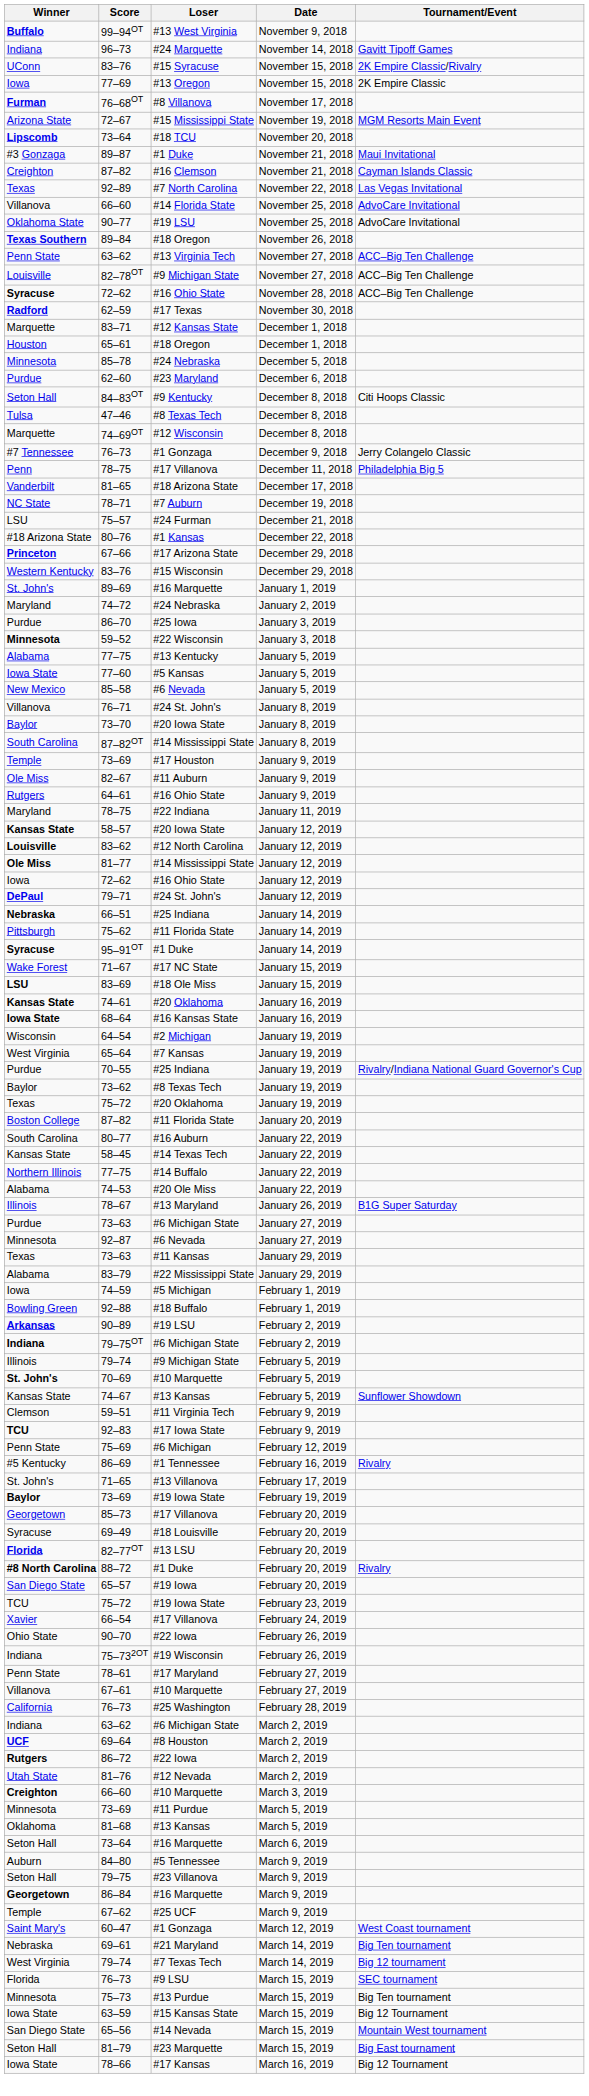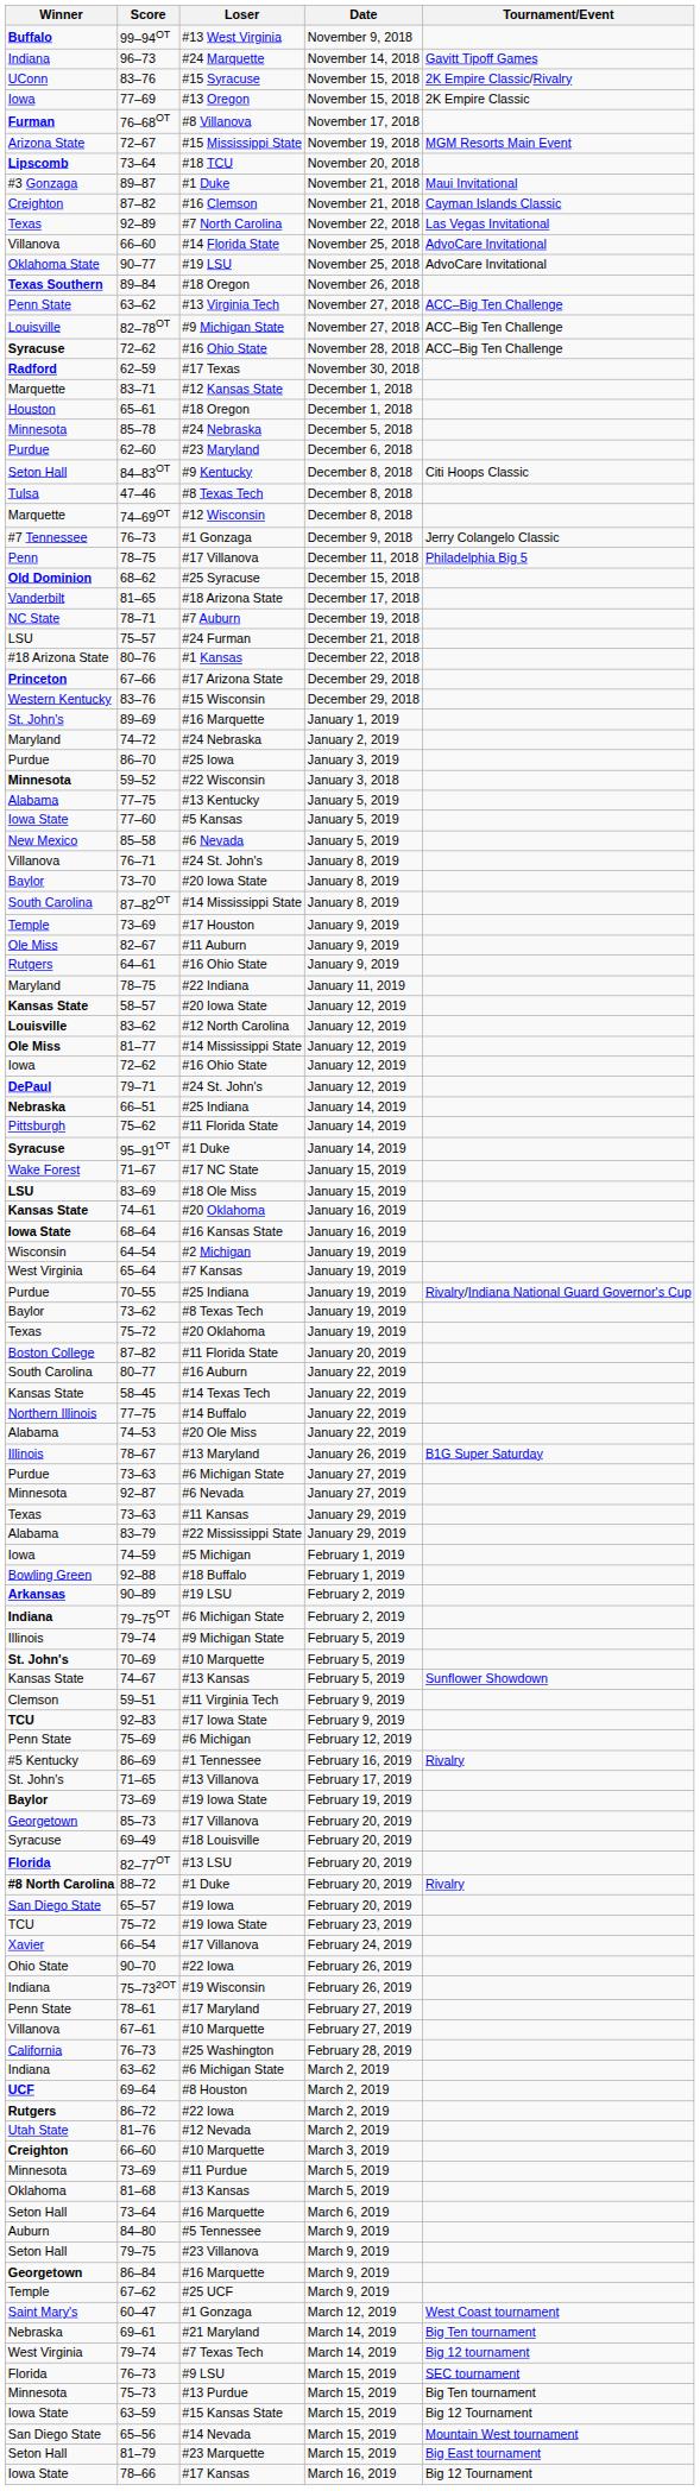 <table class="wikitable sortable">
 <tr>
 <th>Winner</th>
 <th>Score</th>
 <th>Loser</th>
 <th>Date</th>
 <th>Tournament/Event</th>
 </tr>
 <tr>
 <td><strong><a href='#'>Buffalo</a></strong></td>
 <td>99–94<sup>OT</sup></td>
 <td>#13 <a href='#'>West Virginia</a></td>
 <td>November 9, 2018</td>
 <td></td>
 </tr>
 <tr>
 <td><a href='#'>Indiana</a></td>
 <td>96–73</td>
 <td>#24 <a href='#'>Marquette</a></td>
 <td>November 14, 2018</td>
 <td><a href='#'>Gavitt Tipoff Games</a></td>
 </tr>
 <tr>
 <td><a href='#'>UConn</a></td>
 <td>83–76</td>
 <td>#15 <a href='#'>Syracuse</a></td>
 <td>November 15, 2018</td>
 <td><a href='#'>2K Empire Classic</a>/<a href='#'>Rivalry</a></td>
 </tr>
 <tr>
 <td><a href='#'>Iowa</a></td>
 <td>77–69</td>
 <td>#13 <a href='#'>Oregon</a></td>
 <td>November 15, 2018</td>
 <td>2K Empire Classic</td>
 </tr>
 <tr>
 <td><strong><a href='#'>Furman</a></strong></td>
 <td>76–68<sup>OT</sup></td>
 <td>#8 <a href='#'>Villanova</a></td>
 <td>November 17, 2018</td>
 <td></td>
 </tr>
 <tr>
 <td><a href='#'>Arizona State</a></td>
 <td>72–67</td>
 <td>#15 <a href='#'>Mississippi State</a></td>
 <td>November 19, 2018</td>
 <td><a href='#'>MGM Resorts Main Event</a></td>
 </tr>
 <tr>
 <td><strong><a href='#'>Lipscomb</a></strong></td>
 <td>73–64</td>
 <td>#18 <a href='#'>TCU</a></td>
 <td>November 20, 2018</td>
 <td></td>
 </tr>
 <tr>
 <td>#3 <a href='#'>Gonzaga</a></td>
 <td>89–87</td>
 <td>#1 <a href='#'>Duke</a></td>
 <td>November 21, 2018</td>
 <td><a href='#'>Maui Invitational</a></td>
 </tr>
 <tr>
 <td><a href='#'>Creighton</a></td>
 <td>87–82</td>
 <td>#16 <a href='#'>Clemson</a></td>
 <td>November 21, 2018</td>
 <td><a href='#'>Cayman Islands Classic</a></td>
 </tr>
 <tr>
 <td><a href='#'>Texas</a></td>
 <td>92–89</td>
 <td>#7 <a href='#'>North Carolina</a></td>
 <td>November 22, 2018</td>
 <td><a href='#'>Las Vegas Invitational</a></td>
 </tr>
 <tr>
 <td>Villanova</td>
 <td>66–60</td>
 <td>#14 <a href='#'>Florida State</a></td>
 <td>November 25, 2018</td>
 <td><a href='#'>AdvoCare Invitational</a></td>
 </tr>
 <tr>
 <td><a href='#'>Oklahoma State</a></td>
 <td>90–77</td>
 <td>#19 <a href='#'>LSU</a></td>
 <td>November 25, 2018</td>
 <td>AdvoCare Invitational</td>
 </tr>
 <tr>
 <td><strong><a href='#'>Texas Southern</a></strong></td>
 <td>89–84</td>
 <td>#18 Oregon</td>
 <td>November 26, 2018</td>
 <td></td>
 </tr>
 <tr>
 <td><a href='#'>Penn State</a></td>
 <td>63–62</td>
 <td>#13 <a href='#'>Virginia Tech</a></td>
 <td>November 27, 2018</td>
 <td><a href='#'>ACC–Big Ten Challenge</a></td>
 </tr>
 <tr>
 <td><a href='#'>Louisville</a></td>
 <td>82–78<sup>OT</sup></td>
 <td>#9 <a href='#'>Michigan State</a></td>
 <td>November 27, 2018</td>
 <td>ACC–Big Ten Challenge</td>
 </tr>
 <tr>
 <td><strong>Syracuse</strong></td>
 <td>72–62</td>
 <td>#16 <a href='#'>Ohio State</a></td>
 <td>November 28, 2018</td>
 <td>ACC–Big Ten Challenge</td>
 </tr>
 <tr>
 <td><strong><a href='#'>Radford</a></strong></td>
 <td>62–59</td>
 <td>#17 Texas</td>
 <td>November 30, 2018</td>
 <td></td>
 </tr>
 <tr>
 <td>Marquette</td>
 <td>83–71</td>
 <td>#12 <a href='#'>Kansas State</a></td>
 <td>December 1, 2018</td>
 <td></td>
 </tr>
 <tr>
 <td><a href='#'>Houston</a></td>
 <td>65–61</td>
 <td>#18 Oregon</td>
 <td>December 1, 2018</td>
 <td></td>
 </tr>
 <tr>
 <td><a href='#'>Minnesota</a></td>
 <td>85–78</td>
 <td>#24 <a href='#'>Nebraska</a></td>
 <td>December 5, 2018</td>
 <td></td>
 </tr>
 <tr>
 <td><a href='#'>Purdue</a></td>
 <td>62–60</td>
 <td>#23 <a href='#'>Maryland</a></td>
 <td>December 6, 2018</td>
 <td></td>
 </tr>
 <tr>
 <td><a href='#'>Seton Hall</a></td>
 <td>84–83<sup>OT</sup></td>
 <td>#9 <a href='#'>Kentucky</a></td>
 <td>December 8, 2018</td>
 <td>Citi Hoops Classic</td>
 </tr>
 <tr>
 <td><a href='#'>Tulsa</a></td>
 <td>47–46</td>
 <td>#8 <a href='#'>Texas Tech</a></td>
 <td>December 8, 2018</td>
 <td></td>
 </tr>
 <tr>
 <td>Marquette</td>
 <td>74–69<sup>OT</sup></td>
 <td>#12 <a href='#'>Wisconsin</a></td>
 <td>December 8, 2018</td>
 <td></td>
 </tr>
 <tr>
 <td>#7 <a href='#'>Tennessee</a></td>
 <td>76–73</td>
 <td>#1 Gonzaga</td>
 <td>December 9, 2018</td>
 <td>Jerry Colangelo Classic</td>
 </tr>
 <tr>
 <td><a href='#'>Penn</a></td>
 <td>78–75</td>
 <td>#17 Villanova</td>
 <td>December 11, 2018</td>
 <td><a href='#'>Philadelphia Big 5</a></td>
+</tr>
+<tr>
+<td><strong><a href='#'>Old Dominion</a> </strong></td>
+<td>68–62</td>
+<td>#25 Syracuse</td>
+<td>December 15, 2018</td>
+<td></td>
 </tr>
 <tr>
 <td><a href='#'>Vanderbilt</a></td>
 <td>81–65</td>
 <td>#18 Arizona State</td>
 <td>December 17, 2018</td>
 <td></td>
 </tr>
 <tr>
 <td><a href='#'>NC State</a></td>
 <td>78–71</td>
 <td>#7 <a href='#'>Auburn</a></td>
 <td>December 19, 2018</td>
 <td></td>
 </tr>
 <tr>
 <td>LSU</td>
 <td>75–57</td>
 <td>#24 Furman</td>
 <td>December 21, 2018</td>
 <td></td>
 </tr>
 <tr>
 <td>#18 Arizona State</td>
 <td>80–76</td>
 <td>#1 <a href='#'>Kansas</a></td>
 <td>December 22, 2018</td>
 <td></td>
 </tr>
 <tr>
 <td><strong><a href='#'>Princeton</a></strong></td>
 <td>67–66</td>
 <td>#17 Arizona State</td>
 <td>December 29, 2018</td>
 <td></td>
 </tr>
 <tr>
 <td><a href='#'>Western Kentucky</a></td>
 <td>83–76</td>
 <td>#15 Wisconsin</td>
 <td>December 29, 2018</td>
 <td></td>
 </tr>
 <tr>
 <td><a href='#'>St. John's</a></td>
 <td>89–69</td>
 <td>#16 Marquette</td>
 <td>January 1, 2019</td>
 <td></td>
 </tr>
 <tr>
 <td>Maryland</td>
 <td>74–72</td>
 <td>#24 Nebraska</td>
 <td>January 2, 2019</td>
 <td></td>
 </tr>
 <tr>
 <td>Purdue</td>
 <td>86–70</td>
 <td>#25 Iowa</td>
 <td>January 3, 2019</td>
 <td></td>
 </tr>
 <tr>
 <td><strong>Minnesota</strong></td>
 <td>59–52</td>
 <td>#22 Wisconsin</td>
 <td>January 3, 2018</td>
 <td></td>
 </tr>
 <tr>
 <td><a href='#'>Alabama</a></td>
 <td>77–75</td>
 <td>#13 Kentucky</td>
 <td>January 5, 2019</td>
 <td></td>
 </tr>
 <tr>
 <td><a href='#'>Iowa State</a></td>
 <td>77–60</td>
 <td>#5 Kansas</td>
 <td>January 5, 2019</td>
 <td></td>
 </tr>
 <tr>
 <td><a href='#'>New Mexico</a></td>
 <td>85–58</td>
 <td>#6 <a href='#'>Nevada</a></td>
 <td>January 5, 2019</td>
 <td></td>
 </tr>
 <tr>
 <td>Villanova</td>
 <td>76–71</td>
 <td>#24 St. John's</td>
 <td>January 8, 2019</td>
 <td></td>
 </tr>
 <tr>
 <td><a href='#'>Baylor</a></td>
 <td>73–70</td>
 <td>#20 Iowa State</td>
 <td>January 8, 2019</td>
 <td></td>
 </tr>
 <tr>
 <td><a href='#'>South Carolina</a></td>
 <td>87–82<sup>OT</sup></td>
 <td>#14 Mississippi State</td>
 <td>January 8, 2019</td>
 <td></td>
 </tr>
 <tr>
 <td><a href='#'>Temple</a></td>
 <td>73–69</td>
 <td>#17 Houston</td>
 <td>January 9, 2019</td>
 <td></td>
 </tr>
 <tr>
 <td><a href='#'>Ole Miss</a></td>
 <td>82–67</td>
 <td>#11 Auburn</td>
 <td>January 9, 2019</td>
 <td></td>
 </tr>
 <tr>
 <td><a href='#'>Rutgers</a></td>
 <td>64–61</td>
 <td>#16 Ohio State</td>
 <td>January 9, 2019</td>
 <td></td>
 </tr>
 <tr>
 <td>Maryland</td>
 <td>78–75</td>
 <td>#22 Indiana</td>
 <td>January 11, 2019</td>
 <td></td>
 </tr>
 <tr>
 <td><strong>Kansas State</strong></td>
 <td>58–57</td>
 <td>#20 Iowa State</td>
 <td>January 12, 2019</td>
 <td></td>
 </tr>
 <tr>
 <td><strong>Louisville</strong></td>
 <td>83–62</td>
 <td>#12 North Carolina</td>
 <td>January 12, 2019</td>
 <td></td>
 </tr>
 <tr>
 <td><strong>Ole Miss</strong></td>
 <td>81–77</td>
 <td>#14 Mississippi State</td>
 <td>January 12, 2019</td>
 <td></td>
 </tr>
 <tr>
 <td>Iowa</td>
 <td>72–62</td>
 <td>#16 Ohio State</td>
 <td>January 12, 2019</td>
 <td></td>
 </tr>
 <tr>
 <td><strong><a href='#'>DePaul</a></strong></td>
 <td>79–71</td>
 <td>#24 St. John's</td>
 <td>January 12, 2019</td>
 <td></td>
 </tr>
 <tr>
 <td><strong>Nebraska</strong></td>
 <td>66–51</td>
 <td>#25 Indiana</td>
 <td>January 14, 2019</td>
 <td></td>
 </tr>
 <tr>
 <td><a href='#'>Pittsburgh</a></td>
 <td>75–62</td>
 <td>#11 Florida State</td>
 <td>January 14, 2019</td>
 <td></td>
 </tr>
 <tr>
 <td><strong>Syracuse</strong></td>
 <td>95–91<sup>OT</sup></td>
 <td>#1 Duke</td>
 <td>January 14, 2019</td>
 <td></td>
 </tr>
 <tr>
 <td><a href='#'>Wake Forest</a></td>
 <td>71–67</td>
 <td>#17 NC State</td>
 <td>January 15, 2019</td>
 <td></td>
 </tr>
 <tr>
 <td><strong>LSU</strong></td>
 <td>83–69</td>
 <td>#18 Ole Miss</td>
 <td>January 15, 2019</td>
 <td></td>
 </tr>
 <tr>
 <td><strong>Kansas State</strong></td>
 <td>74–61</td>
 <td>#20 <a href='#'>Oklahoma</a></td>
 <td>January 16, 2019</td>
 <td></td>
 </tr>
 <tr>
 <td><strong>Iowa State</strong></td>
 <td>68–64</td>
 <td>#16 Kansas State</td>
 <td>January 16, 2019</td>
 <td></td>
 </tr>
 <tr>
 <td>Wisconsin</td>
 <td>64–54</td>
 <td>#2 <a href='#'>Michigan</a></td>
 <td>January 19, 2019</td>
 <td></td>
 </tr>
 <tr>
 <td>West Virginia</td>
 <td>65–64</td>
 <td>#7 Kansas</td>
 <td>January 19, 2019</td>
 <td></td>
 </tr>
 <tr>
 <td>Purdue</td>
 <td>70–55</td>
 <td>#25 Indiana</td>
 <td>January 19, 2019</td>
 <td><a href='#'>Rivalry</a>/<a href='#'>Indiana National Guard Governor's Cup</a></td>
 </tr>
 <tr>
 <td>Baylor</td>
 <td>73–62</td>
 <td>#8 Texas Tech</td>
 <td>January 19, 2019</td>
 <td></td>
 </tr>
 <tr>
 <td>Texas</td>
 <td>75–72</td>
 <td>#20 Oklahoma</td>
 <td>January 19, 2019</td>
 <td></td>
 </tr>
 <tr>
 <td><a href='#'>Boston College</a></td>
 <td>87–82</td>
 <td>#11 Florida State</td>
 <td>January 20, 2019</td>
 <td></td>
 </tr>
 <tr>
 <td>South Carolina</td>
 <td>80–77</td>
 <td>#16 Auburn</td>
 <td>January 22, 2019</td>
 <td></td>
 </tr>
 <tr>
 <td>Kansas State</td>
 <td>58–45</td>
 <td>#14 Texas Tech</td>
 <td>January 22, 2019</td>
 <td></td>
 </tr>
 <tr>
 <td><a href='#'>Northern Illinois</a></td>
 <td>77–75</td>
 <td>#14 Buffalo</td>
 <td>January 22, 2019</td>
 <td></td>
 </tr>
 <tr>
 <td>Alabama</td>
 <td>74–53</td>
 <td>#20 Ole Miss</td>
 <td>January 22, 2019</td>
 <td></td>
 </tr>
 <tr>
 <td><a href='#'>Illinois</a></td>
 <td>78–67</td>
 <td>#13 Maryland</td>
 <td>January 26, 2019</td>
 <td><a href='#'>B1G Super Saturday</a></td>
 </tr>
 <tr>
 <td>Purdue</td>
 <td>73–63</td>
 <td>#6 Michigan State</td>
 <td>January 27, 2019</td>
 <td></td>
 </tr>
 <tr>
 <td>Minnesota</td>
 <td>92–87</td>
 <td>#6 Nevada</td>
 <td>January 27, 2019</td>
 <td></td>
 </tr>
 <tr>
 <td>Texas</td>
 <td>73–63</td>
 <td>#11 Kansas</td>
 <td>January 29, 2019</td>
 <td></td>
 </tr>
 <tr>
 <td>Alabama</td>
 <td>83–79</td>
 <td>#22 Mississippi State</td>
 <td>January 29, 2019</td>
 <td></td>
 </tr>
 <tr>
 <td>Iowa</td>
 <td>74–59</td>
 <td>#5 Michigan</td>
 <td>February 1, 2019</td>
 <td></td>
 </tr>
 <tr>
 <td><a href='#'>Bowling Green</a></td>
 <td>92–88</td>
 <td>#18 Buffalo</td>
 <td>February 1, 2019</td>
 <td></td>
 </tr>
 <tr>
 <td><strong><a href='#'>Arkansas</a></strong></td>
 <td>90–89</td>
 <td>#19 LSU</td>
 <td>February 2, 2019</td>
 <td></td>
 </tr>
 <tr>
 <td><strong>Indiana</strong></td>
 <td>79–75<sup>OT</sup></td>
 <td>#6 Michigan State</td>
 <td>February 2, 2019</td>
 <td></td>
 </tr>
 <tr>
 <td>Illinois</td>
 <td>79–74</td>
 <td>#9 Michigan State</td>
 <td>February 5, 2019</td>
 <td></td>
 </tr>
 <tr>
 <td><strong>St. John's</strong></td>
 <td>70–69</td>
 <td>#10 Marquette</td>
 <td>February 5, 2019</td>
 <td></td>
 </tr>
 <tr>
 <td>Kansas State</td>
 <td>74–67</td>
 <td>#13 Kansas</td>
 <td>February 5, 2019</td>
 <td><a href='#'>Sunflower Showdown</a></td>
 </tr>
 <tr>
 <td>Clemson</td>
 <td>59–51</td>
 <td>#11 Virginia Tech</td>
 <td>February 9, 2019</td>
 <td></td>
 </tr>
 <tr>
 <td><strong>TCU</strong></td>
 <td>92–83</td>
 <td>#17 Iowa State</td>
 <td>February 9, 2019</td>
 <td></td>
 </tr>
 <tr>
 <td>Penn State</td>
 <td>75–69</td>
 <td>#6 Michigan</td>
 <td>February 12, 2019</td>
 <td></td>
 </tr>
 <tr>
 <td>#5 Kentucky</td>
 <td>86–69</td>
 <td>#1 Tennessee</td>
 <td>February 16, 2019</td>
 <td><a href='#'>Rivalry</a></td>
 </tr>
 <tr>
 <td>St. John's</td>
 <td>71–65</td>
 <td>#13 Villanova</td>
 <td>February 17, 2019</td>
 <td></td>
 </tr>
 <tr>
 <td><strong>Baylor</strong></td>
 <td>73–69</td>
 <td>#19 Iowa State</td>
 <td>February 19, 2019</td>
 <td></td>
 </tr>
 <tr>
 <td><a href='#'>Georgetown</a></td>
 <td>85–73</td>
 <td>#17 Villanova</td>
 <td>February 20, 2019</td>
 <td></td>
 </tr>
 <tr>
 <td>Syracuse</td>
 <td>69–49</td>
 <td>#18 Louisville</td>
 <td>February 20, 2019</td>
 <td></td>
 </tr>
 <tr>
 <td><strong><a href='#'>Florida</a></strong></td>
 <td>82–77<sup>OT</sup></td>
 <td>#13 LSU</td>
 <td>February 20, 2019</td>
 <td></td>
 </tr>
 <tr>
 <td><strong>#8 North Carolina</strong></td>
 <td>88–72</td>
 <td>#1 Duke</td>
 <td>February 20, 2019</td>
 <td><a href='#'>Rivalry</a></td>
 </tr>
 <tr>
 <td><a href='#'>San Diego State</a></td>
 <td>65–57</td>
 <td>#19 Iowa</td>
 <td>February 20, 2019</td>
 <td></td>
 </tr>
 <tr>
 <td>TCU</td>
 <td>75–72</td>
 <td>#19 Iowa State</td>
 <td>February 23, 2019</td>
 <td></td>
 </tr>
 <tr>
 <td><a href='#'>Xavier</a></td>
 <td>66–54</td>
 <td>#17 Villanova</td>
 <td>February 24, 2019</td>
 <td></td>
 </tr>
 <tr>
 <td>Ohio State</td>
 <td>90–70</td>
 <td>#22 Iowa</td>
 <td>February 26, 2019</td>
 <td></td>
 </tr>
 <tr>
 <td>Indiana</td>
 <td>75–73<sup>2OT</sup></td>
 <td>#19 Wisconsin</td>
 <td>February 26, 2019</td>
 <td></td>
 </tr>
 <tr>
 <td>Penn State</td>
 <td>78–61</td>
 <td>#17 Maryland</td>
 <td>February 27, 2019</td>
 <td></td>
 </tr>
 <tr>
 <td>Villanova</td>
 <td>67–61</td>
 <td>#10 Marquette</td>
 <td>February 27, 2019</td>
 <td></td>
 </tr>
 <tr>
 <td><a href='#'>California</a></td>
 <td>76–73</td>
 <td>#25 Washington</td>
 <td>February 28, 2019</td>
 <td></td>
 </tr>
 <tr>
 <td>Indiana</td>
 <td>63–62</td>
 <td>#6 Michigan State</td>
 <td>March 2, 2019</td>
 <td></td>
 </tr>
 <tr>
 <td><strong><a href='#'>UCF</a></strong></td>
 <td>69–64</td>
 <td>#8 Houston</td>
 <td>March 2, 2019</td>
 <td></td>
 </tr>
 <tr>
 <td><strong>Rutgers</strong></td>
 <td>86–72</td>
 <td>#22 Iowa</td>
 <td>March 2, 2019</td>
 <td></td>
 </tr>
 <tr>
 <td><a href='#'>Utah State</a></td>
 <td>81–76</td>
 <td>#12 Nevada</td>
 <td>March 2, 2019</td>
 <td></td>
 </tr>
 <tr>
 <td><strong>Creighton</strong></td>
 <td>66–60</td>
 <td>#10 Marquette</td>
 <td>March 3, 2019</td>
 <td></td>
 </tr>
 <tr>
 <td>Minnesota</td>
 <td>73–69</td>
 <td>#11 Purdue</td>
 <td>March 5, 2019</td>
 <td></td>
 </tr>
 <tr>
 <td>Oklahoma</td>
 <td>81–68</td>
 <td>#13 Kansas</td>
 <td>March 5, 2019</td>
 <td></td>
 </tr>
 <tr>
 <td>Seton Hall</td>
 <td>73–64</td>
 <td>#16 Marquette</td>
 <td>March 6, 2019</td>
 <td></td>
 </tr>
 <tr>
 <td>Auburn</td>
 <td>84–80</td>
 <td>#5 Tennessee</td>
 <td>March 9, 2019</td>
 <td></td>
 </tr>
 <tr>
 <td>Seton Hall</td>
 <td>79–75</td>
 <td>#23 Villanova</td>
 <td>March 9, 2019</td>
 <td></td>
 </tr>
 <tr>
 <td><strong>Georgetown</strong></td>
 <td>86–84</td>
 <td>#16 Marquette</td>
 <td>March 9, 2019</td>
 <td></td>
 </tr>
 <tr>
 <td>Temple</td>
 <td>67–62</td>
 <td>#25 UCF</td>
 <td>March 9, 2019</td>
 <td></td>
 </tr>
 <tr>
 <td><a href='#'>Saint Mary's</a></td>
 <td>60–47</td>
 <td>#1 Gonzaga</td>
 <td>March 12, 2019</td>
 <td><a href='#'>West Coast tournament</a></td>
 </tr>
 <tr>
 <td>Nebraska</td>
 <td>69–61</td>
 <td>#21 Maryland</td>
 <td>March 14, 2019</td>
 <td><a href='#'>Big Ten tournament</a></td>
 </tr>
 <tr>
 <td>West Virginia</td>
 <td>79–74</td>
 <td>#7 Texas Tech</td>
 <td>March 14, 2019</td>
 <td><a href='#'>Big 12 tournament</a></td>
 </tr>
 <tr>
 <td>Florida</td>
 <td>76–73</td>
 <td>#9 LSU</td>
 <td>March 15, 2019</td>
 <td><a href='#'>SEC tournament</a></td>
 </tr>
 <tr>
 <td>Minnesota</td>
 <td>75–73</td>
 <td>#13 Purdue</td>
 <td>March 15, 2019</td>
 <td>Big Ten tournament</td>
 </tr>
 <tr>
 <td>Iowa State</td>
 <td>63–59</td>
 <td>#15 Kansas State</td>
 <td>March 15, 2019</td>
 <td>Big 12 Tournament</td>
 </tr>
 <tr>
 <td>San Diego State</td>
 <td>65–56</td>
 <td>#14 Nevada</td>
 <td>March 15, 2019</td>
 <td><a href='#'>Mountain West tournament</a></td>
 </tr>
 <tr>
 <td>Seton Hall</td>
 <td>81–79</td>
 <td>#23 Marquette</td>
 <td>March 15, 2019</td>
 <td><a href='#'>Big East tournament</a></td>
 </tr>
 <tr>
 <td>Iowa State</td>
 <td>78–66</td>
 <td>#17 Kansas</td>
 <td>March 16, 2019</td>
 <td>Big 12 Tournament</td>
 </tr>
 </table>
